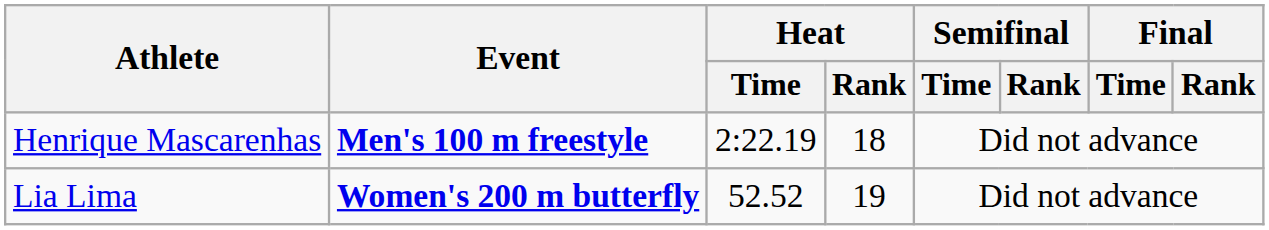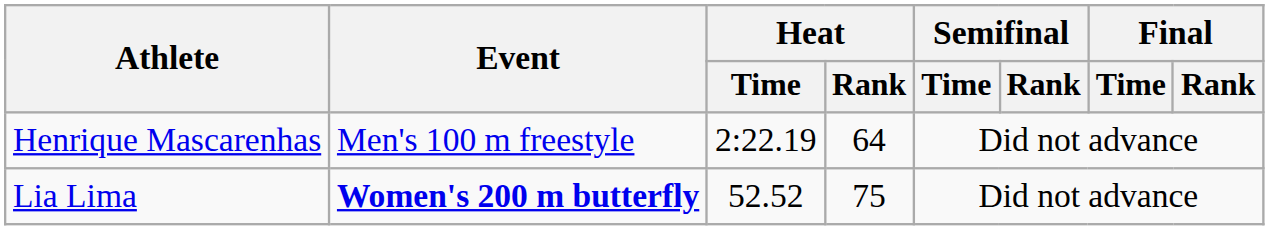 <table class=wikitable style="font-size:90%">
 <tr>
 <th rowspan="2">Athlete</th>
 <th rowspan="2">Event</th>
 <th colspan="2">Heat</th>
 <th colspan="2">Semifinal</th>
 <th colspan="2">Final</th>
 </tr>
 <tr style="font-size:95%">
 <th>Time</th>
 <th>Rank</th>
 <th>Time</th>
 <th>Rank</th>
 <th>Time</th>
 <th>Rank</th>
 </tr>
 <tr align=center>
 <td align=left><a href='#'>Henrique Mascarenhas</a></td>
-<td align=left><strong><a href='#'>Men's 100 m freestyle</a></strong></td>
+<td align=left><a href='#'>Men's 100 m freestyle</a></td>
 <td>2:22.19</td>
-<td>18</td>
+<td>64</td>
 <td Colspan=4>Did not advance</td>
 </tr>
 <tr align=center>
 <td align=left><a href='#'>Lia Lima</a></td>
 <td align=left><strong><a href='#'>Women's 200 m butterfly</a></strong></td>
 <td>52.52</td>
-<td>19</td>
+<td>75</td>
 <td Colspan=4>Did not advance</td>
 </tr>
 </table>
